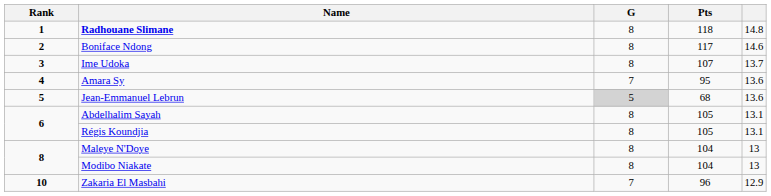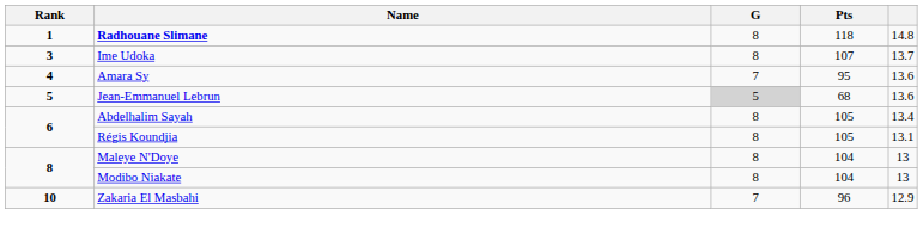 <table class="wikitable" style="width:90%;">
 <tr>
 <th style="width:10%;">Rank</th>
 <th style="width:70%;">Name</th>
 <th style="width:10%;">G</th>
 <th style="width:10%;">Pts</th>
 <th style="width:10%;"></th>
 </tr>
 <tr align=center>
 <td><strong>1</strong></td>
 <td align=left> <strong><a href='#'>Radhouane Slimane</a></strong></td>
 <td>8</td>
 <td>118</td>
 <td>14.8</td>
-</tr>
-<tr align=center>
-<td><strong>2</strong></td>
-<td align=left> <a href='#'>Boniface Ndong</a></td>
-<td>8</td>
-<td>117</td>
-<td>14.6</td>
 </tr>
 <tr align=center>
 <td><strong>3</strong></td>
 <td align=left> <a href='#'>Ime Udoka</a></td>
 <td>8</td>
 <td>107</td>
 <td>13.7</td>
 </tr>
 <tr align=center>
 <td><strong>4</strong></td>
 <td align=left> <a href='#'>Amara Sy</a></td>
 <td>7</td>
 <td>95</td>
 <td>13.6</td>
 </tr>
 <tr align=center>
 <td><strong>5</strong></td>
 <td align=left> <a href='#'>Jean-Emmanuel Lebrun</a></td>
 <td style="background: lightgrey;">5</td>
 <td>68</td>
 <td>13.6</td>
 </tr>
 <tr align=center>
 <td rowspan=2><strong>6</strong></td>
 <td align=left> <a href='#'>Abdelhalim Sayah</a></td>
 <td>8</td>
 <td>105</td>
-<td>13.1</td>
+<td>13.4</td>
 </tr>
 <tr align=center>
 <td align=left> <a href='#'>Régis Koundjia</a></td>
 <td>8</td>
 <td>105</td>
 <td>13.1</td>
 </tr>
 <tr align=center>
 <td rowspan=2><strong>8</strong></td>
 <td align=left> <a href='#'>Maleye N'Doye</a></td>
 <td>8</td>
 <td>104</td>
 <td>13</td>
 </tr>
 <tr align=center>
 <td align=left> <a href='#'>Modibo Niakate</a></td>
 <td>8</td>
 <td>104</td>
 <td>13</td>
 </tr>
 <tr align=center>
 <td><strong>10</strong></td>
 <td align=left> <a href='#'>Zakaria El Masbahi</a></td>
 <td>7</td>
 <td>96</td>
 <td>12.9</td>
 </tr>
 </table>
